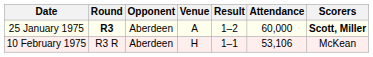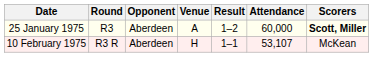 <table class="wikitable sortable" style="text-align:center;">
 <tr>
 <th>Date</th>
 <th>Round</th>
 <th>Opponent</th>
 <th>Venue</th>
 <th>Result</th>
 <th>Attendance</th>
 <th>Scorers</th>
 </tr>
 <tr style="background:#ffe;">
 <td>25 January 1975</td>
-<td><strong>R3</strong></td>
+<td>R3</td>
 <td>Aberdeen</td>
 <td>A</td>
 <td>1–2</td>
 <td>60,000</td>
 <td><strong>Scott, Miller</strong></td>
 </tr>
 <tr style="background:#fee;">
 <td>10 February 1975</td>
 <td>R3 R</td>
 <td>Aberdeen</td>
 <td>H</td>
 <td>1–1</td>
-<td>53,106</td>
+<td>53,107</td>
 <td>McKean</td>
 </tr>
 </table>
